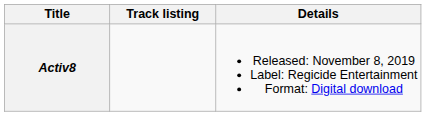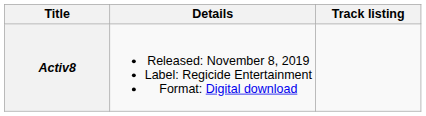 <table class="wikitable plainrowheaders" style="text-align:center;">
 <tr>
 <th scope="col" style="width:8em">Title</th>
+<th scope="col" style="width:16em">Details</th>
 <th scope="col" style="width:8em">Track listing</th>
-<th scope="col" style="width:16em">Details</th>
 </tr>
 <tr>
 <th scope="row"><em>Activ8</em></th>
+<td><br><ul><li>Released: November 8, 2019</li><li>Label: Regicide Entertainment</li><li>Format: <a href='#'>Digital download</a></li></ul></td>
 <td align="left" style="font-size: 85%;"><br></td>
-<td><br><ul><li>Released: November 8, 2019</li><li>Label: Regicide Entertainment</li><li>Format: <a href='#'>Digital download</a></li></ul></td>
 </tr>
 </table>
